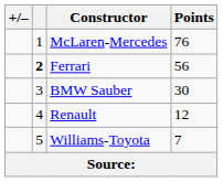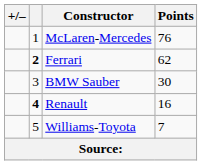 <table class="wikitable" style="font-size: 85%;">
 <tr>
 <th>+/–</th>
 <th></th>
 <th>Constructor</th>
 <th>Points</th>
 </tr>
 <tr>
 <td></td>
 <td style="text-align:center;">1</td>
 <td> <a href='#'>McLaren</a>-<a href='#'>Mercedes</a></td>
 <td>76</td>
 </tr>
 <tr>
 <td></td>
 <td style="text-align:center;"><strong>2</strong></td>
 <td> <a href='#'>Ferrari</a></td>
-<td>56</td>
+<td>62</td>
 </tr>
 <tr>
 <td></td>
 <td style="text-align:center;">3</td>
 <td> <a href='#'>BMW Sauber</a></td>
 <td>30</td>
 </tr>
 <tr>
 <td></td>
-<td style="text-align:center;">4</td>
+<td style="text-align:center;"><strong>4</strong></td>
 <td> <a href='#'>Renault</a></td>
-<td>12</td>
+<td>16</td>
 </tr>
 <tr>
 <td></td>
 <td style="text-align:center;">5</td>
 <td> <a href='#'>Williams</a>-<a href='#'>Toyota</a></td>
 <td>7</td>
 </tr>
 <tr>
 <th colspan=4>Source:</th>
 </tr>
 </table>
